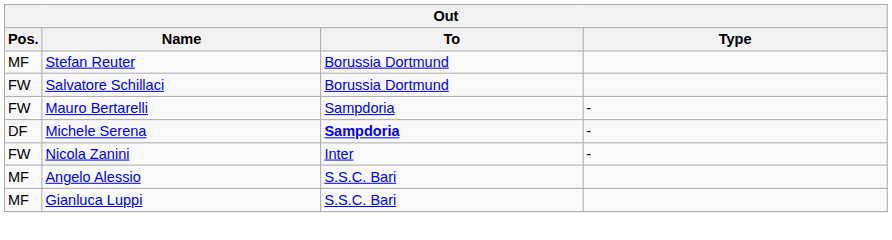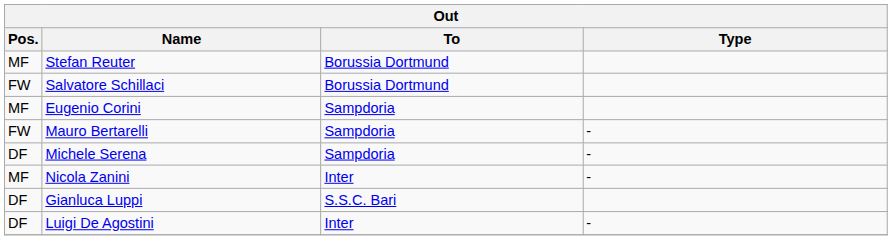 <table class="wikitable" style="font-size:90%;width:99%;">
 <tr>
 <th colspan="4">Out</th>
 </tr>
 <tr>
 <th width=3%>Pos.</th>
 <th width=32%>Name</th>
 <th width=30%>To</th>
 <th width=35%>Type</th>
 </tr>
 <tr>
 <td>MF</td>
 <td><a href='#'>Stefan Reuter</a></td>
 <td><a href='#'>Borussia Dortmund</a></td>
 <td></td>
 </tr>
 <tr>
 <td>FW</td>
 <td><a href='#'>Salvatore Schillaci </a></td>
 <td><a href='#'>Borussia Dortmund</a></td>
 <td></td>
 </tr>
 <tr>
+<td>MF</td>
+<td><a href='#'>Eugenio Corini</a></td>
+<td><a href='#'>Sampdoria</a></td>
+<td></td>
+</tr>
+<tr>
 <td>FW</td>
 <td><a href='#'>Mauro Bertarelli</a></td>
 <td><a href='#'>Sampdoria</a></td>
 <td>-</td>
 </tr>
 <tr>
 <td>DF</td>
 <td><a href='#'>Michele Serena</a></td>
-<td><strong><a href='#'>Sampdoria</a></strong></td>
+<td><a href='#'>Sampdoria</a></td>
 <td>-</td>
 </tr>
 <tr>
-<td>FW</td>
+<td>MF</td>
 <td><a href='#'>Nicola Zanini</a></td>
 <td><a href='#'>Inter</a></td>
 <td>-</td>
 </tr>
 <tr>
-<td>MF</td>
-<td><a href='#'>Angelo Alessio</a></td>
-<td><a href='#'>S.S.C. Bari</a></td>
-<td></td>
-</tr>
-<tr>
-<td>MF</td>
+<td>DF</td>
 <td><a href='#'>Gianluca Luppi</a></td>
 <td><a href='#'>S.S.C. Bari</a></td>
 <td></td>
 </tr>
 <tr>
+<td>DF</td>
+<td><a href='#'>Luigi De Agostini</a></td>
+<td><a href='#'>Inter</a></td>
+<td>-</td>
+</tr>
+<tr>
 </tr>
 </table>
